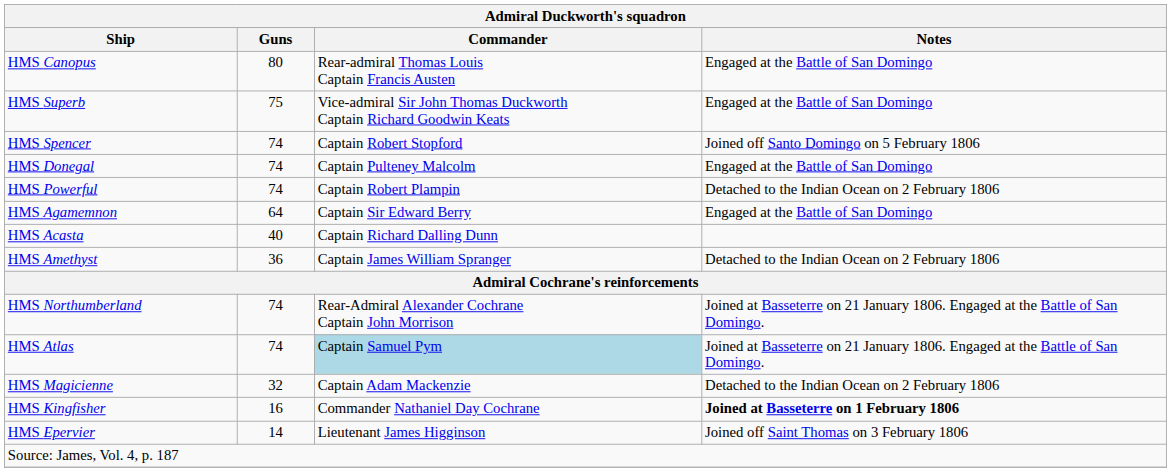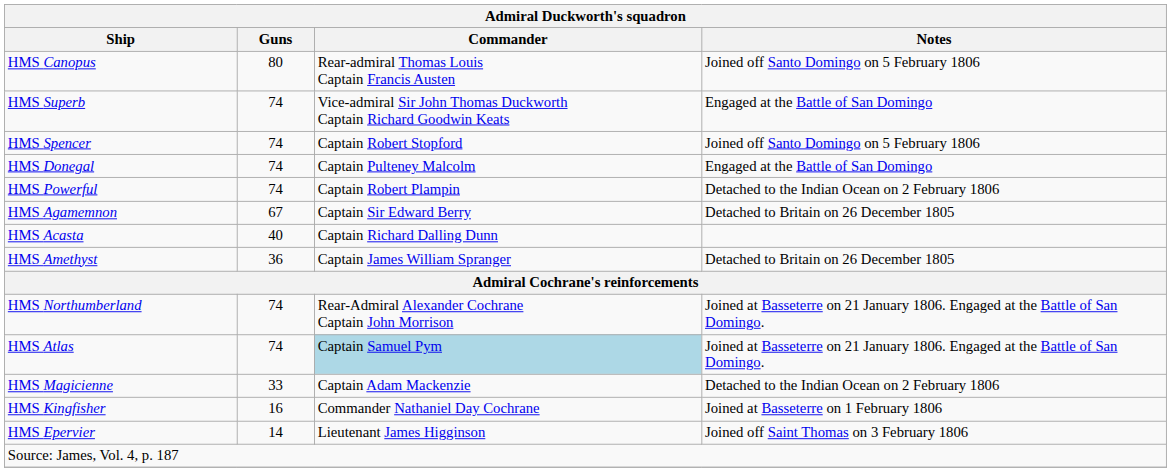 <table class="wikitable" width=100%>
 <tr valign="top">
 <th colspan="11" bgcolor="white">Admiral Duckworth's squadron</th>
 </tr>
 <tr valign="top"|- valign="top">
 <th width=15%; align= center>Ship</th>
 <th width=5%; align= center>Guns</th>
 <th width=25%; align= center>Commander</th>
 <th width=30%; align= center>Notes</th>
 </tr>
 <tr valign="top">
 <td align= left><a href='#'>HMS <em>Canopus</em></a></td>
 <td align= center>80</td>
 <td align= left>Rear-admiral <a href='#'>Thomas Louis</a><br> Captain <a href='#'>Francis Austen</a></td>
-<td align= left>Engaged at the <a href='#'>Battle of San Domingo</a></td>
+<td align= left>Joined off <a href='#'>Santo Domingo</a> on 5 February 1806</td>
 </tr>
 <tr valign="top">
 <td align= left><a href='#'>HMS <em>Superb</em></a></td>
-<td align= center>75</td>
+<td align= center>74</td>
 <td align= left>Vice-admiral <a href='#'>Sir John Thomas Duckworth</a><br> Captain <a href='#'>Richard Goodwin Keats</a></td>
 <td align= left>Engaged at the <a href='#'>Battle of San Domingo</a></td>
 </tr>
 <tr valign="top">
 <td align= left><a href='#'>HMS <em>Spencer</em></a></td>
 <td align= center>74</td>
 <td align= left>Captain <a href='#'>Robert Stopford</a></td>
 <td align= left>Joined off <a href='#'>Santo Domingo</a> on 5 February 1806</td>
 </tr>
 <tr valign="top">
 <td align= left><a href='#'>HMS <em>Donegal</em></a></td>
 <td align= center>74</td>
 <td align= left>Captain <a href='#'>Pulteney Malcolm</a></td>
 <td align= left>Engaged at the <a href='#'>Battle of San Domingo</a></td>
 </tr>
 <tr valign="top">
 <td align= left><a href='#'>HMS <em>Powerful</em></a></td>
 <td align= center>74</td>
 <td align= left>Captain <a href='#'>Robert Plampin</a></td>
 <td align= left>Detached to the Indian Ocean on 2 February 1806</td>
 </tr>
 <tr valign="top">
 <td align= left><a href='#'>HMS <em>Agamemnon</em></a></td>
-<td align= center>64</td>
+<td align= center>67</td>
 <td align= left>Captain <a href='#'>Sir Edward Berry</a></td>
-<td align= left>Engaged at the <a href='#'>Battle of San Domingo</a></td>
+<td align= left>Detached to Britain on 26 December 1805</td>
 </tr>
 <tr valign="top">
 <td align= left><a href='#'>HMS <em>Acasta</em></a></td>
 <td align= center>40</td>
 <td align= left>Captain <a href='#'>Richard Dalling Dunn</a></td>
 <td align= left></td>
 </tr>
 <tr valign="top">
 <td align= left><a href='#'>HMS <em>Amethyst</em></a></td>
 <td align= center>36</td>
 <td align= left>Captain <a href='#'>James William Spranger</a></td>
-<td align= left>Detached to the Indian Ocean on 2 February 1806</td>
+<td align= left>Detached to Britain on 26 December 1805</td>
 </tr>
 <tr valign="top">
 <th colspan="11" bgcolor="white">Admiral Cochrane's reinforcements</th>
 </tr>
 <tr valign="top">
 <td align= left><a href='#'>HMS <em>Northumberland</em></a></td>
 <td align= center>74</td>
 <td align= left>Rear-Admiral <a href='#'>Alexander Cochrane</a><br> Captain <a href='#'>John Morrison</a></td>
 <td align= left>Joined at <a href='#'>Basseterre</a> on 21 January 1806. Engaged at the <a href='#'>Battle of San Domingo</a>.</td>
 </tr>
 <tr valign="top">
 <td align= left><a href='#'>HMS <em>Atlas</em></a></td>
 <td align= center>74</td>
 <td align= left style="background: lightblue;">Captain <a href='#'>Samuel Pym</a></td>
 <td align= left>Joined at <a href='#'>Basseterre</a> on 21 January 1806. Engaged at the <a href='#'>Battle of San Domingo</a>.</td>
 </tr>
 <tr valign="top">
 <td align= left><a href='#'>HMS <em>Magicienne</em></a></td>
-<td align= center>32</td>
+<td align= center>33</td>
 <td align= left>Captain <a href='#'>Adam Mackenzie</a></td>
 <td align= left>Detached to the Indian Ocean on 2 February 1806</td>
 </tr>
 <tr valign="top">
 <td align= left><a href='#'>HMS <em>Kingfisher</em></a></td>
 <td align= center>16</td>
 <td align= left>Commander <a href='#'>Nathaniel Day Cochrane</a></td>
-<td align= left><strong>Joined at <a href='#'>Basseterre</a> on 1 February 1806</strong></td>
+<td align= left>Joined at <a href='#'>Basseterre</a> on 1 February 1806</td>
 </tr>
 <tr valign="top">
 <td align= left><a href='#'>HMS <em>Epervier</em></a></td>
 <td align= center>14</td>
 <td align= left>Lieutenant <a href='#'>James Higginson</a></td>
 <td align= left>Joined off <a href='#'>Saint Thomas</a> on 3 February 1806</td>
 </tr>
 <tr valign="top">
 <td colspan="9" align="left">Source: James, Vol. 4, p. 187</td>
 </tr>
 <tr>
 </tr>
 </table>
